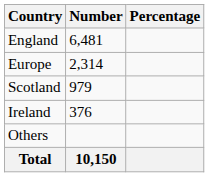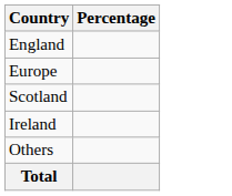 <table class="wikitable sortable">
 <tr>
 <th>Country</th>
-<th>Number</th>
 <th>Percentage</th>
 </tr>
 <tr>
 <td>England</td>
-<td>6,481</td>
 <td></td>
 </tr>
 <tr>
 <td>Europe</td>
-<td>2,314</td>
 <td></td>
 </tr>
 <tr>
 <td>Scotland</td>
-<td>979</td>
 <td></td>
 </tr>
 <tr>
 <td>Ireland</td>
-<td>376</td>
 <td></td>
 </tr>
 <tr>
 <td>Others</td>
 <td></td>
-<td></td>
 </tr>
 <tr>
 <th>Total</th>
-<th>10,150</th>
 <th></th>
 </tr>
 </table>
